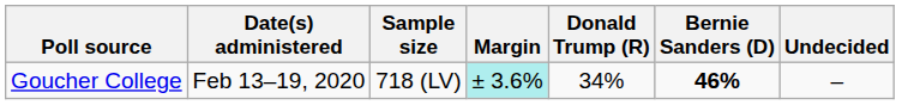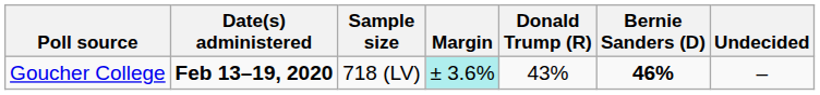 <table class="wikitable" style="font-size:90%;text-align:center;">
 <tr valign=bottom style="font-size:90%;">
 <th>Poll source</th>
 <th>Date(s)<br>administered</th>
 <th>Sample<br>size</th>
 <th>Margin<br></th>
 <th>Donald<br>Trump (R)</th>
 <th>Bernie<br>Sanders (D)</th>
 <th>Undecided</th>
 </tr>
 <tr>
 <td style="text-align:left;"><a href='#'>Goucher College</a></td>
-<td>Feb 13–19, 2020</td>
+<td><strong>Feb 13–19, 2020</strong></td>
 <td>718 (LV)</td>
 <td style="background: paleturquoise;">± 3.6%</td>
-<td>34%</td>
+<td>43%</td>
 <td><strong>46%</strong></td>
 <td>–</td>
 </tr>
 </table>
